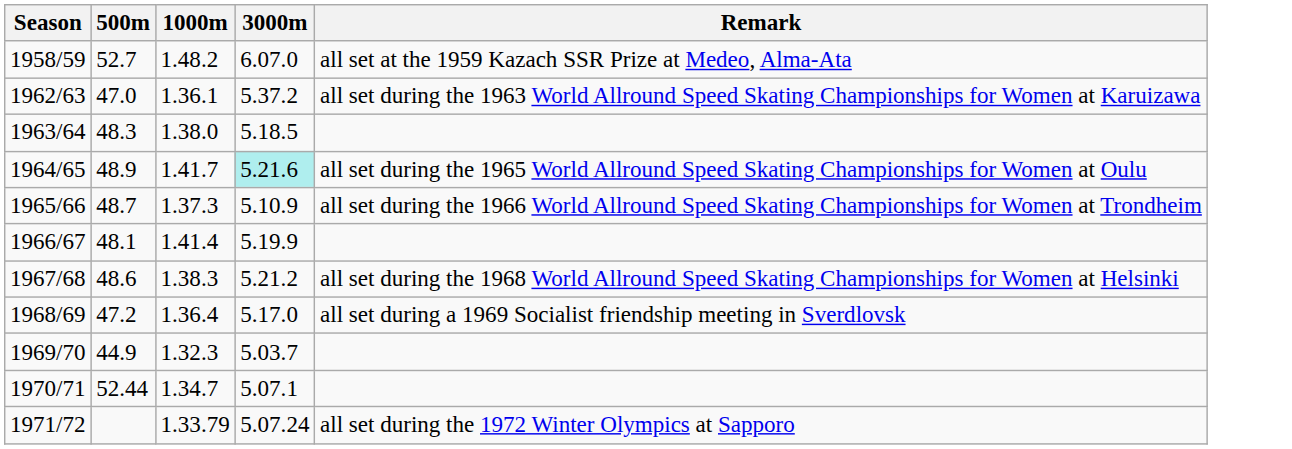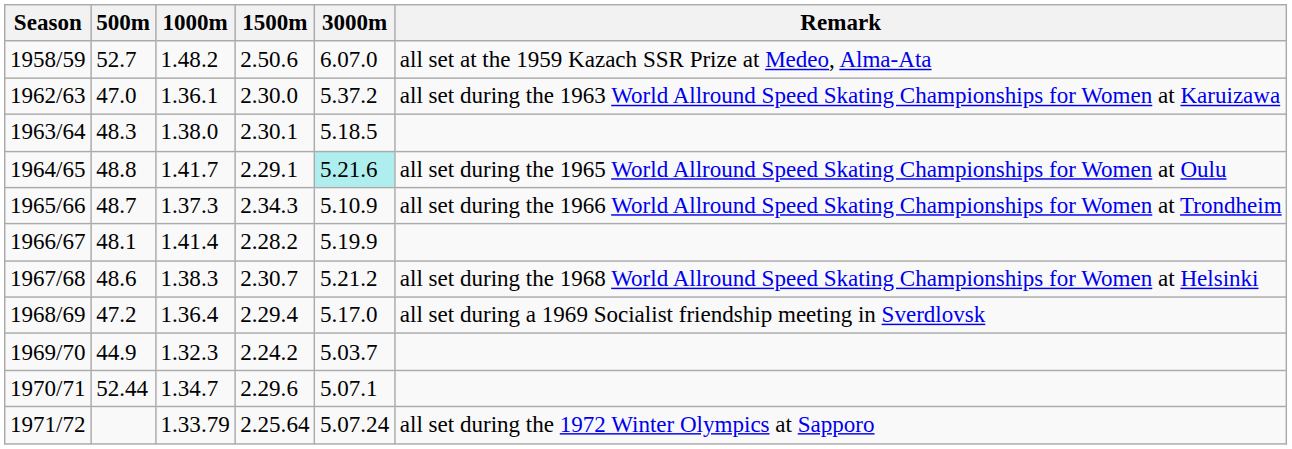 <table class="wikitable">
 <tr>
 <th>Season</th>
 <th>500m</th>
 <th>1000m</th>
+<th>1500m</th>
 <th>3000m</th>
 <th>Remark</th>
 </tr>
 <tr>
 <td>1958/59</td>
 <td>52.7</td>
 <td>1.48.2</td>
+<td>2.50.6</td>
 <td>6.07.0</td>
 <td>all set at the 1959 Kazach SSR Prize at <a href='#'>Medeo</a>, <a href='#'>Alma-Ata</a></td>
 </tr>
 <tr>
 <td>1962/63</td>
 <td>47.0</td>
 <td>1.36.1</td>
+<td>2.30.0</td>
 <td>5.37.2</td>
 <td>all set during the 1963 <a href='#'>World Allround Speed Skating Championships for Women</a> at <a href='#'>Karuizawa</a></td>
 </tr>
 <tr>
 <td>1963/64</td>
 <td>48.3</td>
 <td>1.38.0</td>
+<td>2.30.1</td>
 <td>5.18.5</td>
 <td></td>
 </tr>
 <tr>
 <td>1964/65</td>
-<td>48.9</td>
+<td>48.8</td>
 <td>1.41.7</td>
+<td>2.29.1</td>
 <td style="background: paleturquoise;">5.21.6</td>
 <td>all set during the 1965 <a href='#'>World Allround Speed Skating Championships for Women</a> at <a href='#'>Oulu</a></td>
 </tr>
 <tr>
 <td>1965/66</td>
 <td>48.7</td>
 <td>1.37.3</td>
+<td>2.34.3</td>
 <td>5.10.9</td>
 <td>all set during the 1966 <a href='#'>World Allround Speed Skating Championships for Women</a> at <a href='#'>Trondheim</a></td>
 </tr>
 <tr>
 <td>1966/67</td>
 <td>48.1</td>
 <td>1.41.4</td>
+<td>2.28.2</td>
 <td>5.19.9</td>
 <td></td>
 </tr>
 <tr>
 <td>1967/68</td>
 <td>48.6</td>
 <td>1.38.3</td>
+<td>2.30.7</td>
 <td>5.21.2</td>
 <td>all set during the 1968 <a href='#'>World Allround Speed Skating Championships for Women</a> at <a href='#'>Helsinki</a></td>
 </tr>
 <tr>
 <td>1968/69</td>
 <td>47.2</td>
 <td>1.36.4</td>
+<td>2.29.4</td>
 <td>5.17.0</td>
 <td>all set during a 1969 Socialist friendship meeting in <a href='#'>Sverdlovsk</a></td>
 </tr>
 <tr>
 <td>1969/70</td>
 <td>44.9</td>
 <td>1.32.3</td>
+<td>2.24.2</td>
 <td>5.03.7</td>
 <td></td>
 </tr>
 <tr>
 <td>1970/71</td>
 <td>52.44</td>
 <td>1.34.7</td>
+<td>2.29.6</td>
 <td>5.07.1</td>
 <td></td>
 </tr>
 <tr>
 <td>1971/72</td>
 <td></td>
 <td>1.33.79</td>
+<td>2.25.64</td>
 <td>5.07.24</td>
 <td>all set during the <a href='#'>1972 Winter Olympics</a> at <a href='#'>Sapporo</a></td>
 </tr>
 </table>
